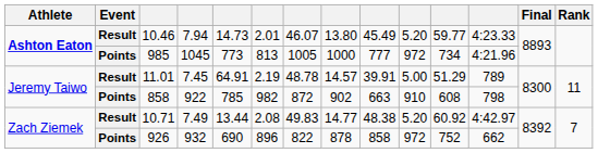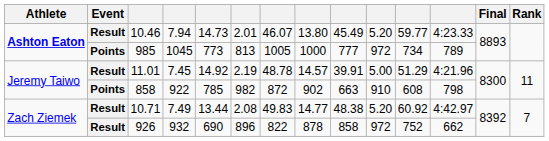 <table class=wikitable style=font-size:90%;text-align:center>
 <tr>
 <th>Athlete</th>
 <th>Event</th>
 <th></th>
 <th></th>
 <th></th>
 <th></th>
 <th></th>
 <th></th>
 <th></th>
 <th></th>
 <th></th>
 <th></th>
 <th>Final</th>
 <th>Rank</th>
 </tr>
 <tr>
 <td rowspan=2 align=left><strong><a href='#'>Ashton Eaton</a></strong></td>
 <th style=font-size:95%>Result</th>
 <td>10.46</td>
 <td>7.94</td>
 <td>14.73</td>
 <td>2.01</td>
 <td>46.07</td>
 <td>13.80</td>
 <td>45.49</td>
 <td>5.20</td>
 <td>59.77</td>
 <td>4:23.33</td>
 <td rowspan=2>8893 </td>
 <td rowspan=2></td>
 </tr>
 <tr>
 <th style=font-size:95%>Points</th>
 <td>985</td>
 <td>1045</td>
 <td>773</td>
 <td>813</td>
 <td>1005</td>
 <td>1000</td>
 <td>777</td>
 <td>972</td>
 <td>734</td>
-<td>4:21.96</td>
+<td>789</td>
 </tr>
 <tr>
 <td rowspan=2 align=left><a href='#'>Jeremy Taiwo</a></td>
 <th style=font-size:95%>Result</th>
 <td>11.01</td>
 <td>7.45</td>
-<td>64.91</td>
+<td>14.92</td>
 <td>2.19</td>
 <td>48.78</td>
 <td>14.57</td>
 <td>39.91</td>
 <td>5.00</td>
 <td>51.29</td>
-<td>789</td>
+<td>4:21.96</td>
 <td rowspan=2>8300</td>
 <td rowspan=2>11</td>
 </tr>
 <tr>
 <th style=font-size:95%>Points</th>
 <td>858</td>
 <td>922</td>
 <td>785</td>
 <td>982</td>
 <td>872</td>
 <td>902</td>
 <td>663</td>
 <td>910</td>
 <td>608</td>
 <td>798</td>
 </tr>
 <tr>
 <td rowspan=2 align=left><a href='#'>Zach Ziemek</a></td>
 <th style=font-size:95%>Result</th>
 <td>10.71</td>
 <td>7.49</td>
 <td>13.44</td>
 <td>2.08</td>
 <td>49.83</td>
 <td>14.77</td>
 <td>48.38</td>
 <td>5.20</td>
 <td>60.92</td>
 <td>4:42.97</td>
 <td rowspan=2>8392</td>
 <td rowspan=2>7</td>
 </tr>
 <tr>
-<th style=font-size:95%>Points</th>
+<th style=font-size:95%>Result</th>
 <td>926</td>
 <td>932</td>
 <td>690</td>
 <td>896</td>
 <td>822</td>
 <td>878</td>
 <td>858</td>
 <td>972</td>
 <td>752</td>
 <td>662</td>
 </tr>
 </table>
